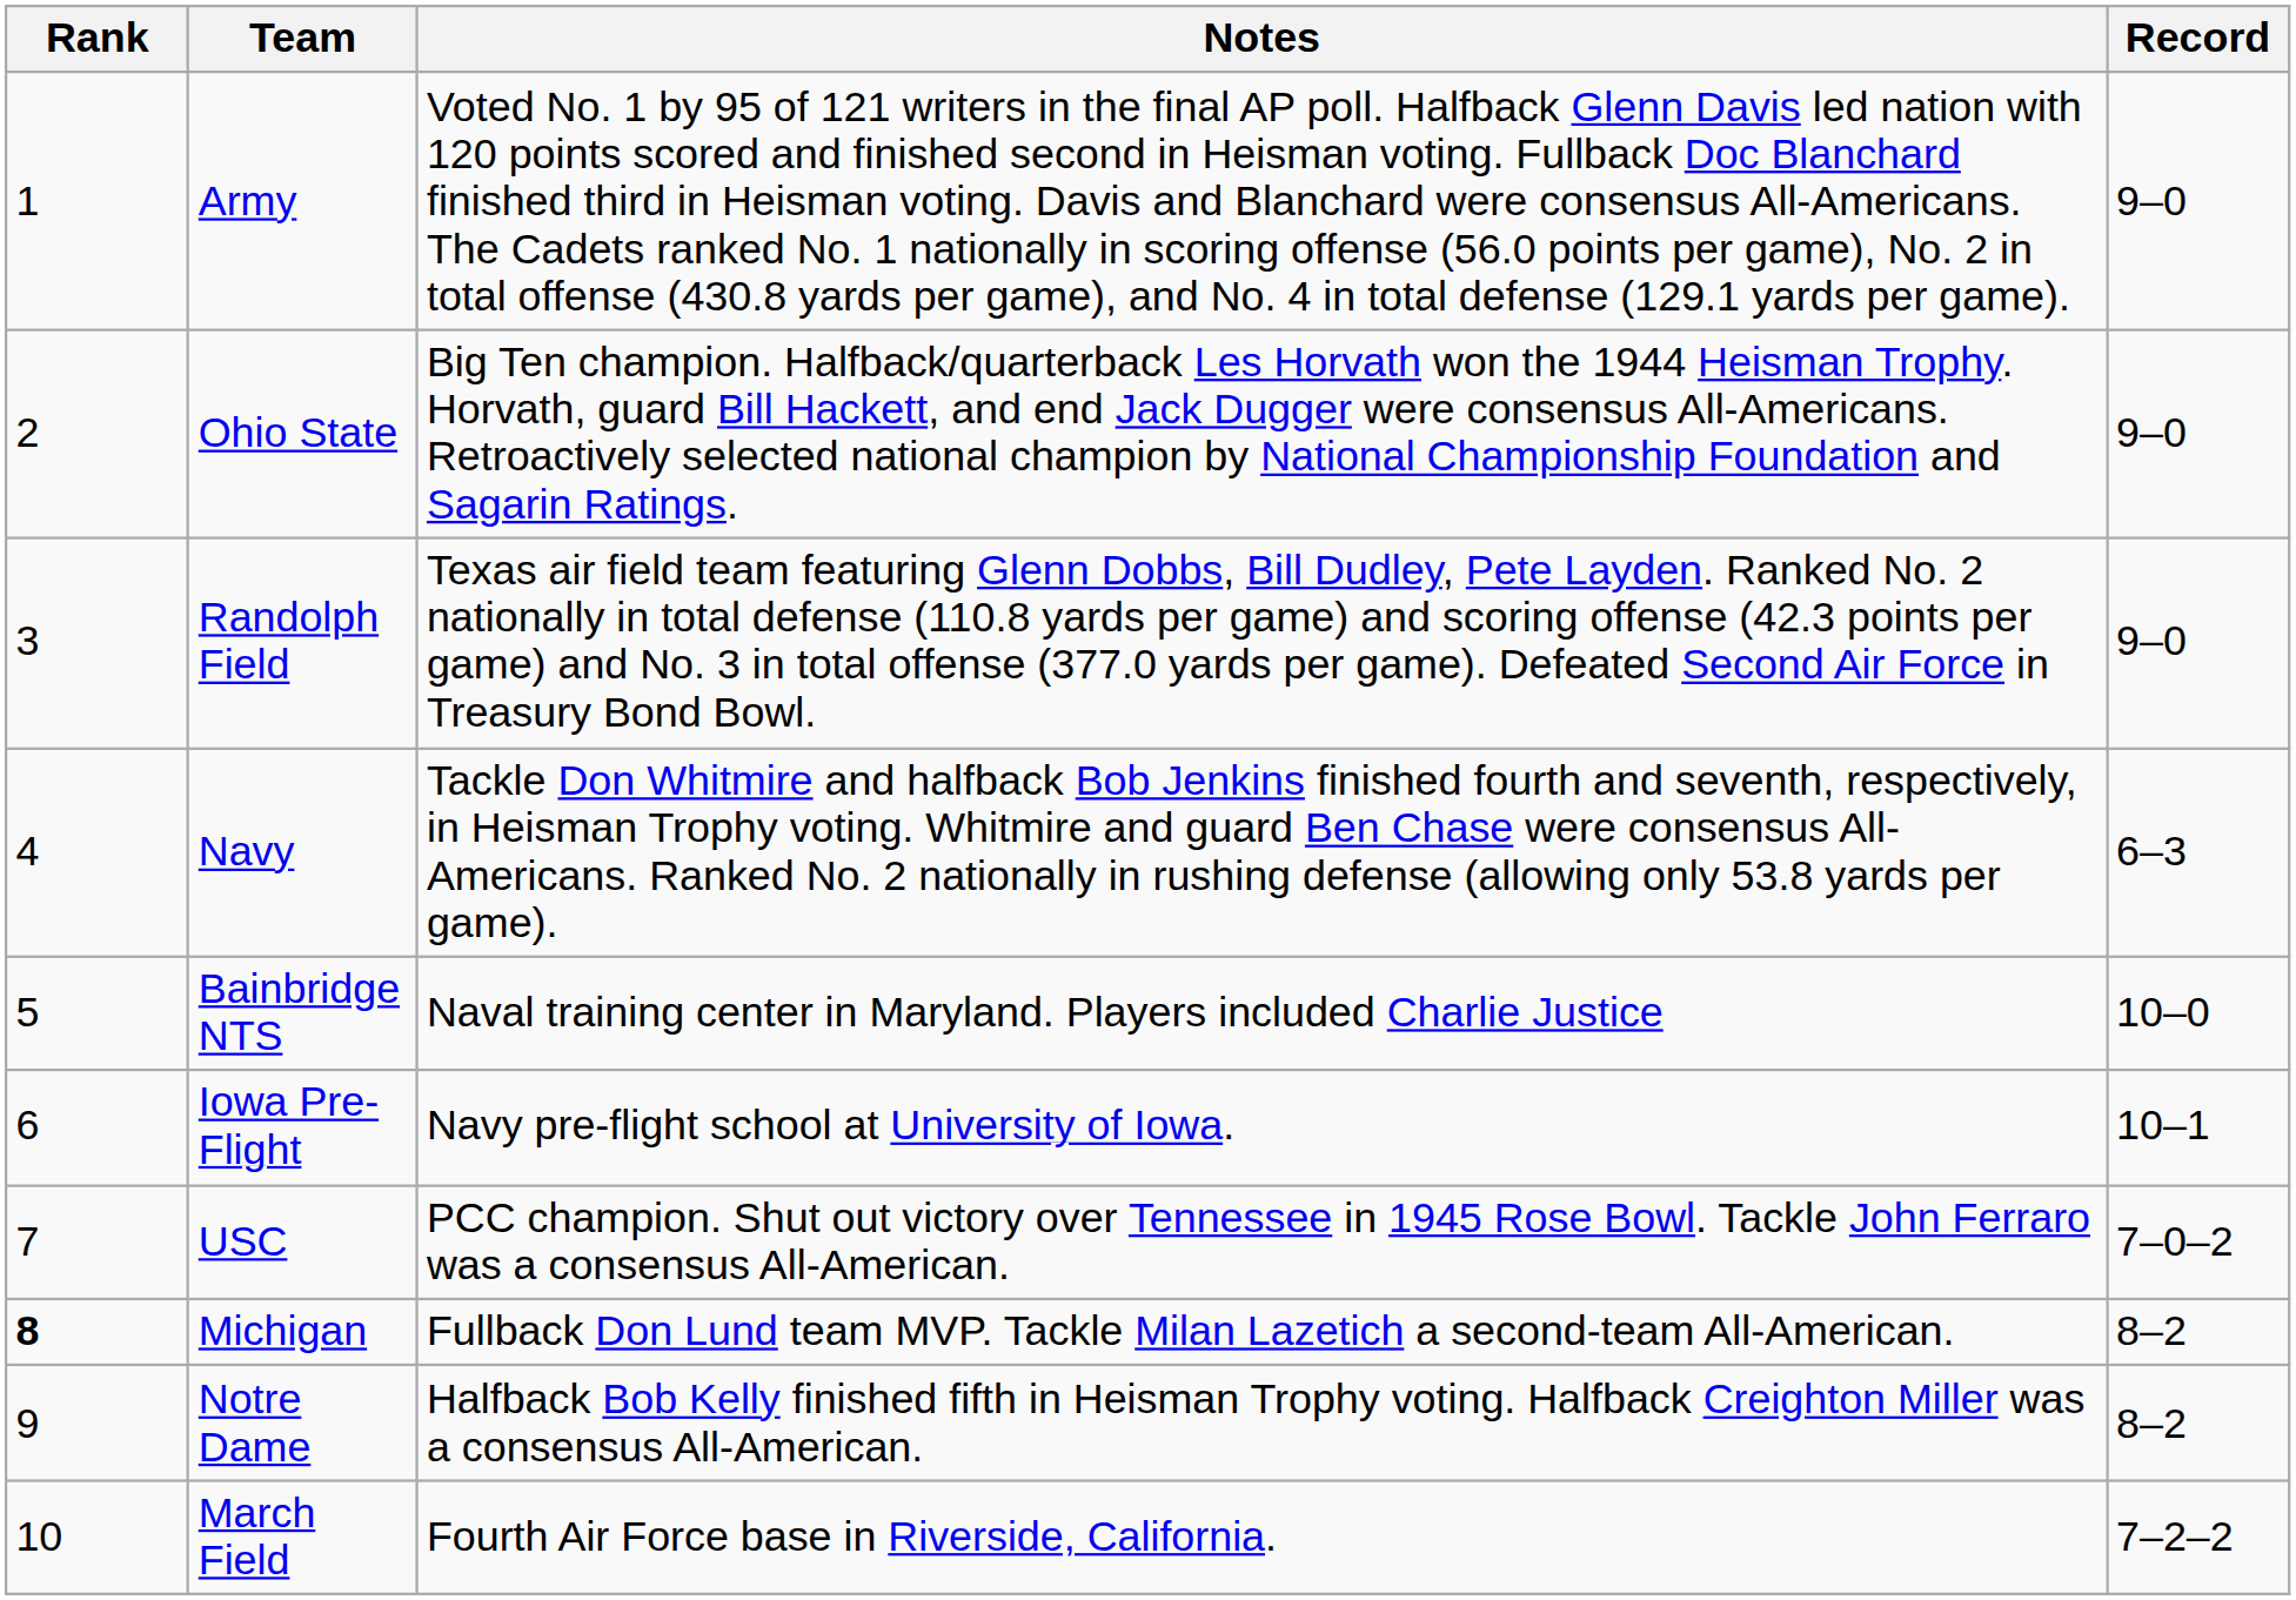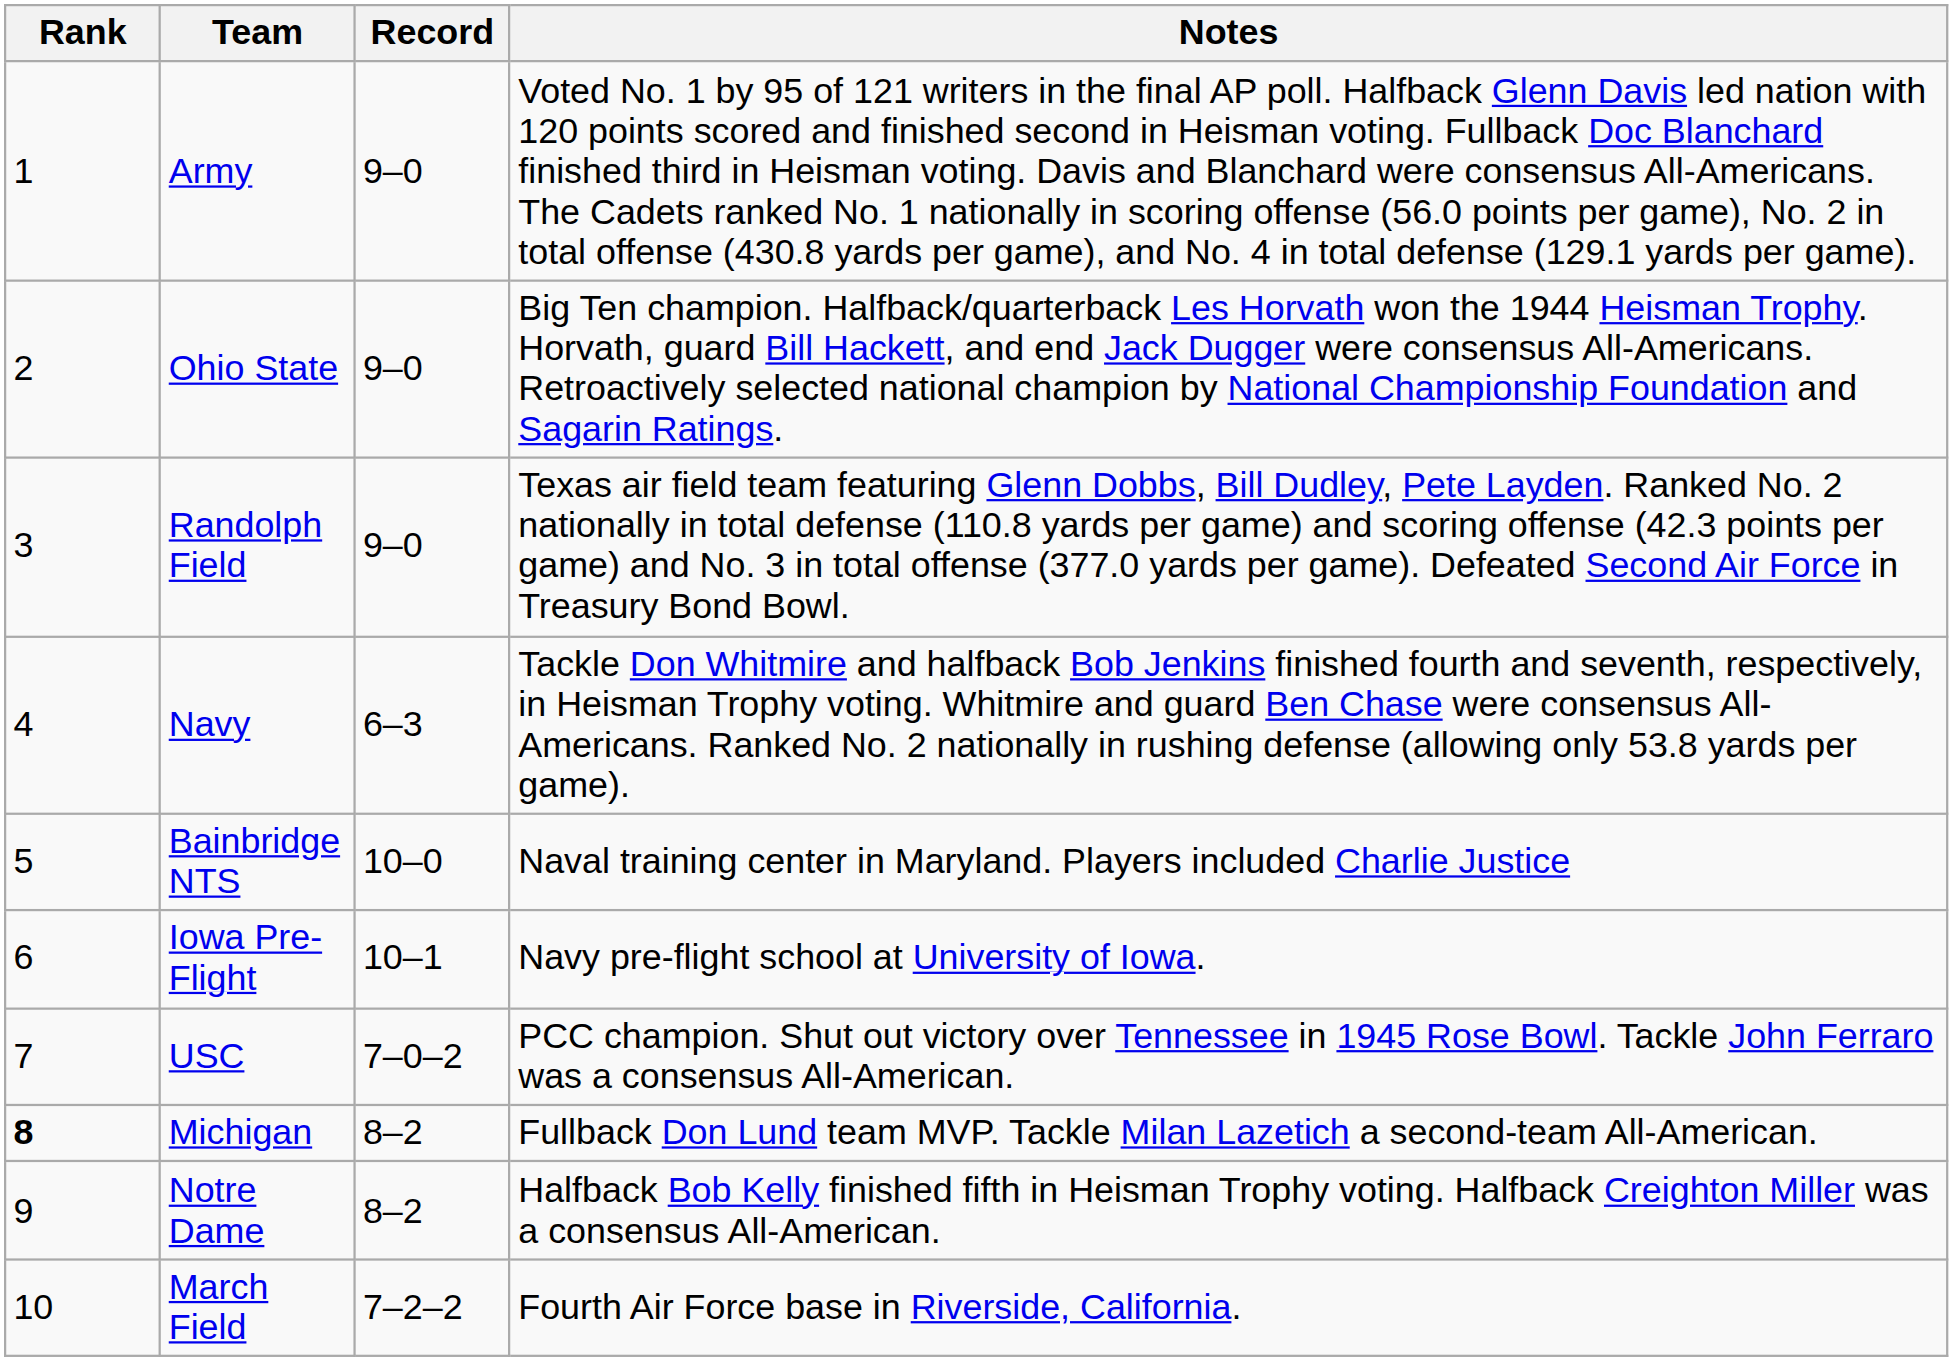 <table class="wikitable sortable">
 <tr>
 <th bgcolor="#DDDDFF" width="8%">Rank</th>
 <th bgcolor="#DDDDFF" width="10%">Team</th>
+<th bgcolor="#DDDDFF" width="8%">Record</th>
 <th bgcolor="#DDDDFF" width="74%">Notes</th>
-<th bgcolor="#DDDDFF" width="8%">Record</th>
 </tr>
 <tr>
 <td>1</td>
 <td><a href='#'>Army</a></td>
+<td>9–0</td>
 <td>Voted No. 1 by 95 of 121 writers in the final AP poll. Halfback <a href='#'>Glenn Davis</a> led nation with 120 points scored and finished second in Heisman voting. Fullback <a href='#'>Doc Blanchard</a> finished third in Heisman voting. Davis and Blanchard were consensus All-Americans. The Cadets ranked No. 1 nationally in scoring offense (56.0 points per game), No. 2 in total offense (430.8 yards per game), and No. 4 in total defense (129.1 yards per game).</td>
-<td>9–0</td>
 </tr>
 <tr>
 <td>2</td>
 <td><a href='#'>Ohio State</a></td>
+<td>9–0</td>
 <td>Big Ten champion. Halfback/quarterback <a href='#'>Les Horvath</a> won the 1944 <a href='#'>Heisman Trophy</a>. Horvath, guard <a href='#'>Bill Hackett</a>, and end <a href='#'>Jack Dugger</a> were consensus All-Americans. Retroactively selected national champion by <a href='#'>National Championship Foundation</a> and <a href='#'>Sagarin Ratings</a>.</td>
-<td>9–0</td>
 </tr>
 <tr>
 <td>3</td>
 <td><a href='#'>Randolph Field</a></td>
+<td>9–0</td>
 <td>Texas air field team featuring <a href='#'>Glenn Dobbs</a>, <a href='#'>Bill Dudley</a>, <a href='#'>Pete Layden</a>. Ranked No. 2 nationally in total defense (110.8 yards per game) and scoring offense (42.3 points per game) and No. 3 in total offense (377.0 yards per game). Defeated <a href='#'>Second Air Force</a> in Treasury Bond Bowl.</td>
-<td>9–0</td>
 </tr>
 <tr>
 <td>4</td>
 <td><a href='#'>Navy</a></td>
+<td>6–3</td>
 <td>Tackle <a href='#'>Don Whitmire</a> and halfback <a href='#'>Bob Jenkins</a> finished fourth and seventh, respectively, in Heisman Trophy voting. Whitmire and guard <a href='#'>Ben Chase</a> were consensus All-Americans. Ranked No. 2 nationally in rushing defense (allowing only 53.8 yards per game).</td>
-<td>6–3</td>
 </tr>
 <tr>
 <td>5</td>
 <td><a href='#'>Bainbridge NTS</a></td>
+<td>10–0</td>
 <td>Naval training center in Maryland. Players included <a href='#'>Charlie Justice</a></td>
-<td>10–0</td>
 </tr>
 <tr>
 <td>6</td>
 <td><a href='#'>Iowa Pre-Flight</a></td>
+<td>10–1</td>
 <td>Navy pre-flight school at <a href='#'>University of Iowa</a>.</td>
-<td>10–1</td>
 </tr>
 <tr>
 <td>7</td>
 <td><a href='#'>USC</a></td>
+<td>7–0–2</td>
 <td>PCC champion. Shut out victory over <a href='#'>Tennessee</a> in <a href='#'>1945 Rose Bowl</a>. Tackle <a href='#'>John Ferraro</a> was a consensus All-American.</td>
-<td>7–0–2</td>
 </tr>
 <tr>
 <td><strong>8</strong></td>
 <td><a href='#'>Michigan</a></td>
+<td>8–2</td>
 <td>Fullback <a href='#'>Don Lund</a> team MVP. Tackle <a href='#'>Milan Lazetich</a> a second-team All-American.</td>
-<td>8–2</td>
 </tr>
 <tr>
 <td>9</td>
 <td><a href='#'>Notre Dame</a></td>
+<td>8–2</td>
 <td>Halfback <a href='#'>Bob Kelly</a> finished fifth in Heisman Trophy voting. Halfback <a href='#'>Creighton Miller</a> was a consensus All-American.</td>
-<td>8–2</td>
 </tr>
 <tr>
 <td>10</td>
 <td><a href='#'>March Field</a></td>
+<td>7–2–2</td>
 <td>Fourth Air Force base in <a href='#'>Riverside, California</a>.</td>
-<td>7–2–2</td>
 </tr>
 </table>
